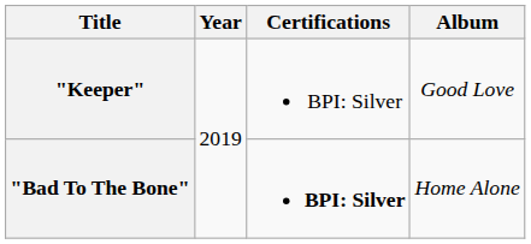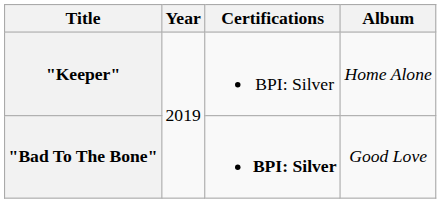 <table class="wikitable plainrowheaders" style="text-align:center;">
 <tr>
 <th scope="col">Title</th>
 <th scope="col">Year</th>
 <th scope="col">Certifications</th>
 <th scope="col">Album</th>
 </tr>
 <tr>
 <th scope="row">"Keeper"<br></th>
 <td rowspan=2>2019</td>
 <td><br><ul><li>BPI: Silver</li></ul></td>
-<td><em>Good Love</em></td>
+<td><em>Home Alone</em></td>
 </tr>
 <tr>
 <th scope="row">"Bad To The Bone"</th>
 <td><strong><br><ul><li>BPI: Silver</li></ul></strong></td>
-<td><em>Home Alone</em></td>
+<td><em>Good Love</em></td>
 </tr>
 </table>
